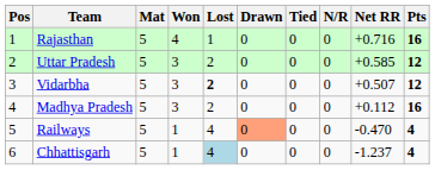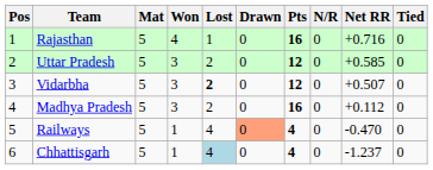 <table class="wikitable">
 <tr>
 <th>Pos</th>
 <th>Team</th>
 <th>Mat</th>
 <th>Won</th>
 <th>Lost</th>
 <th>Drawn</th>
-<th>Tied</th>
+<th>Pts</th>
 <th>N/R</th>
 <th>Net RR</th>
-<th>Pts</th>
+<th>Tied</th>
 </tr>
 <tr style="background:#cfc;">
 <td>1</td>
 <td><a href='#'>Rajasthan</a></td>
 <td>5</td>
 <td>4</td>
 <td>1</td>
 <td>0</td>
-<td>0</td>
+<td><strong>16</strong></td>
 <td>0</td>
 <td>+0.716</td>
-<td><strong>16</strong></td>
+<td>0</td>
 </tr>
 <tr style="background:#cfc;">
 <td>2</td>
 <td><a href='#'>Uttar Pradesh</a></td>
 <td>5</td>
 <td>3</td>
 <td>2</td>
 <td>0</td>
-<td>0</td>
+<td><strong>12</strong></td>
 <td>0</td>
 <td>+0.585</td>
-<td><strong>12</strong></td>
+<td>0</td>
 </tr>
 <tr>
 <td>3</td>
 <td><a href='#'>Vidarbha</a></td>
 <td>5</td>
 <td>3</td>
 <td><strong>2</strong></td>
 <td>0</td>
-<td>0</td>
+<td><strong>12</strong></td>
 <td>0</td>
 <td>+0.507</td>
-<td><strong>12</strong></td>
+<td>0</td>
 </tr>
 <tr>
 <td>4</td>
 <td><a href='#'>Madhya Pradesh</a></td>
 <td>5</td>
 <td>3</td>
 <td>2</td>
 <td>0</td>
-<td>0</td>
+<td><strong>16</strong></td>
 <td>0</td>
 <td>+0.112</td>
-<td><strong>16</strong></td>
+<td>0</td>
 </tr>
 <tr>
 <td>5</td>
 <td><a href='#'>Railways</a></td>
 <td>5</td>
 <td>1</td>
 <td>4</td>
 <td style="background: lightsalmon;">0</td>
-<td>0</td>
+<td><strong>4</strong></td>
 <td>0</td>
 <td>-0.470</td>
-<td><strong>4</strong></td>
+<td>0</td>
 </tr>
 <tr>
 <td>6</td>
 <td><a href='#'>Chhattisgarh</a></td>
 <td>5</td>
 <td>1</td>
 <td style="background: lightblue;">4</td>
 <td>0</td>
-<td>0</td>
+<td><strong>4</strong></td>
 <td>0</td>
 <td>-1.237</td>
-<td><strong>4</strong></td>
+<td>0</td>
 </tr>
 </table>
